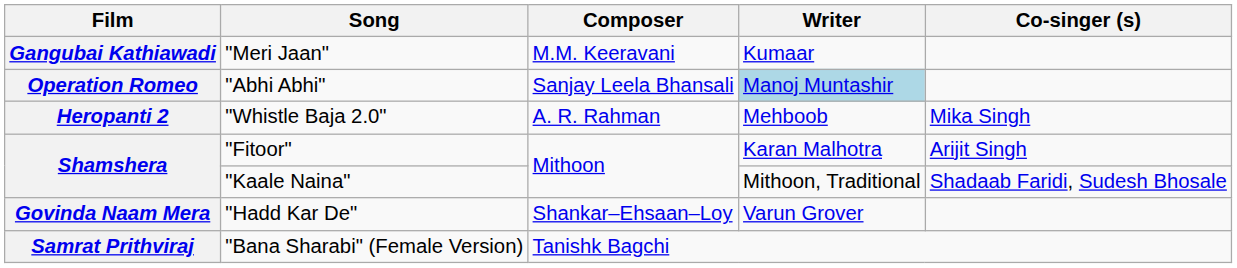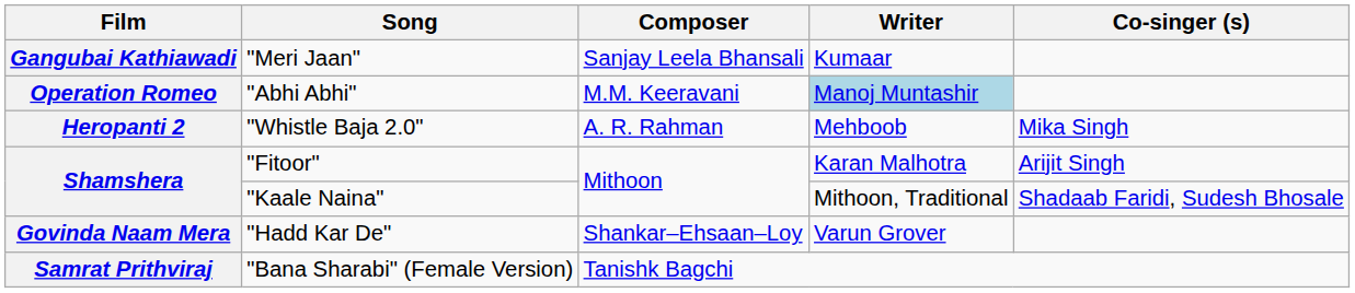 <table class="wikitable sortable">
 <tr>
 <th>Film</th>
 <th>Song</th>
 <th>Composer</th>
 <th>Writer</th>
 <th>Co-singer (s)</th>
 </tr>
 <tr>
 <th><em><a href='#'>Gangubai Kathiawadi</a></em></th>
 <td>"Meri Jaan"</td>
-<td><a href='#'>M.M. Keeravani</a></td>
+<td><a href='#'>Sanjay Leela Bhansali</a></td>
 <td><a href='#'>Kumaar</a></td>
 <td></td>
 </tr>
 <tr>
 <th><a href='#'><em>Operation Romeo</em></a></th>
 <td>"Abhi Abhi"</td>
-<td><a href='#'>Sanjay Leela Bhansali</a></td>
+<td><a href='#'>M.M. Keeravani</a></td>
 <td style="background: lightblue;"><a href='#'>Manoj Muntashir</a></td>
 <td></td>
 </tr>
 <tr>
 <th><em><a href='#'>Heropanti 2</a></em></th>
 <td>"Whistle Baja 2.0"</td>
 <td><a href='#'>A. R. Rahman</a></td>
 <td><a href='#'>Mehboob</a></td>
 <td><a href='#'>Mika Singh</a></td>
 </tr>
 <tr>
 <th rowspan="2"><em><a href='#'>Shamshera</a></em></th>
 <td>"Fitoor"</td>
 <td rowspan="2"><a href='#'>Mithoon</a></td>
 <td><a href='#'>Karan Malhotra</a></td>
 <td><a href='#'>Arijit Singh</a></td>
 </tr>
 <tr>
 <td>"Kaale Naina"</td>
 <td>Mithoon, Traditional</td>
 <td><a href='#'>Shadaab Faridi</a>, <a href='#'>Sudesh Bhosale</a></td>
 </tr>
 <tr>
 <th><em><a href='#'>Govinda Naam Mera</a></em></th>
 <td>"Hadd Kar De"</td>
 <td><a href='#'>Shankar–Ehsaan–Loy</a></td>
 <td><a href='#'>Varun Grover</a></td>
 <td></td>
 </tr>
 <tr>
 <th><em><a href='#'>Samrat Prithviraj</a></em></th>
 <td>"Bana Sharabi" (Female Version)</td>
 <td colspan=3><a href='#'>Tanishk Bagchi</a></td>
 </tr>
 </table>
